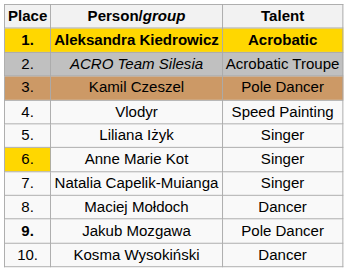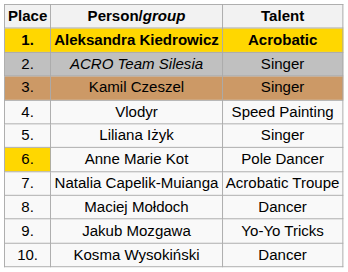 <table class="sortable wikitable" style="text-align: center;">
 <tr>
 <th>Place</th>
 <th>Person/<em>group</em></th>
 <th>Talent</th>
 </tr>
 <tr bgcolor=gold>
 <td><strong>1.</strong></td>
 <td><strong>Aleksandra Kiedrowicz</strong></td>
 <td><strong>Acrobatic</strong></td>
 </tr>
 <tr bgcolor=silver>
 <td>2.</td>
 <td><em>ACRO Team Silesia</em></td>
-<td>Acrobatic Troupe</td>
+<td>Singer</td>
 </tr>
 <tr bgcolor="#cc9966">
 <td>3.</td>
 <td>Kamil Czeszel</td>
-<td>Pole Dancer</td>
+<td>Singer</td>
 </tr>
 <tr>
 <td>4.</td>
 <td>Vlodyr</td>
 <td>Speed Painting</td>
 </tr>
 <tr>
 <td>5.</td>
 <td>Liliana Iżyk</td>
 <td>Singer</td>
 </tr>
 <tr>
 <td style="background: gold;">6.</td>
 <td>Anne Marie Kot</td>
-<td>Singer</td>
+<td>Pole Dancer</td>
 </tr>
 <tr>
 <td>7.</td>
 <td>Natalia Capelik-Muianga</td>
-<td>Singer</td>
+<td>Acrobatic Troupe</td>
 </tr>
 <tr>
 <td>8.</td>
 <td>Maciej Mołdoch</td>
 <td>Dancer</td>
 </tr>
 <tr>
-<td><strong>9.</strong></td>
+<td>9.</td>
 <td>Jakub Mozgawa</td>
-<td>Pole Dancer</td>
+<td>Yo-Yo Tricks</td>
 </tr>
 <tr>
 <td>10.</td>
 <td>Kosma Wysokiński</td>
 <td>Dancer</td>
 </tr>
 </table>
